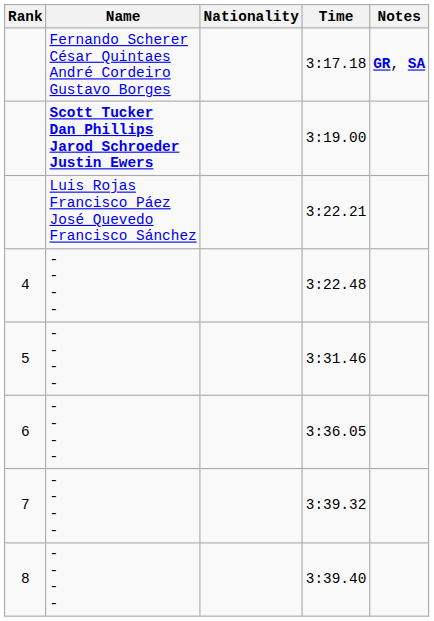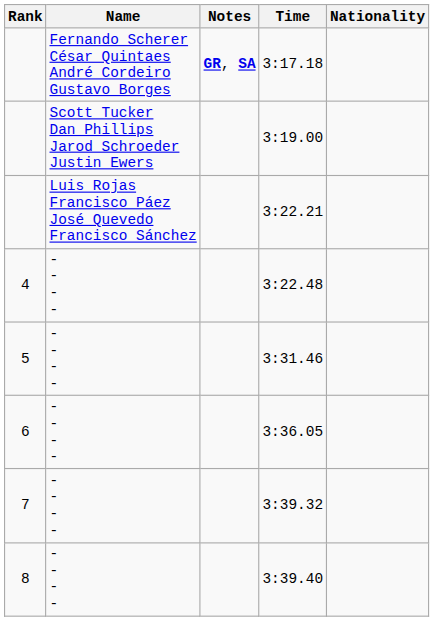 <table class="wikitable sortable" style="text-align:center">
 <tr>
 <th>Rank</th>
 <th>Name</th>
+<th>Notes</th>
+<th>Time</th>
 <th>Nationality</th>
-<th>Time</th>
-<th>Notes</th>
 </tr>
 <tr>
 <td></td>
 <td align=left><a href='#'>Fernando Scherer</a> <br> <a href='#'>César Quintaes</a> <br> <a href='#'>André Cordeiro</a> <br> <a href='#'>Gustavo Borges</a></td>
+<td><strong><a href='#'>GR</a></strong>, <strong><a href='#'>SA</a></strong></td>
+<td>3:17.18</td>
 <td align=left></td>
-<td>3:17.18</td>
-<td><strong><a href='#'>GR</a></strong>, <strong><a href='#'>SA</a></strong></td>
 </tr>
 <tr>
 <td></td>
-<td align=left><strong><a href='#'>Scott Tucker</a> <br> <a href='#'>Dan Phillips</a> <br> <a href='#'>Jarod Schroeder</a> <br> <a href='#'>Justin Ewers</a></strong></td>
+<td align=left><a href='#'>Scott Tucker</a> <br> <a href='#'>Dan Phillips</a> <br> <a href='#'>Jarod Schroeder</a> <br> <a href='#'>Justin Ewers</a></td>
+<td></td>
+<td>3:19.00</td>
 <td align=left></td>
-<td>3:19.00</td>
-<td></td>
 </tr>
 <tr>
 <td></td>
 <td align=left><a href='#'>Luis Rojas</a> <br> <a href='#'>Francisco Páez</a> <br> <a href='#'>José Quevedo</a> <br> <a href='#'>Francisco Sánchez</a></td>
+<td></td>
+<td>3:22.21</td>
 <td align=left></td>
-<td>3:22.21</td>
-<td></td>
 </tr>
 <tr>
 <td>4</td>
 <td align=left>- <br> - <br> - <br> -</td>
+<td></td>
+<td>3:22.48</td>
 <td align=left></td>
-<td>3:22.48</td>
-<td></td>
 </tr>
 <tr>
 <td>5</td>
 <td align=left>- <br> - <br> - <br> -</td>
+<td></td>
+<td>3:31.46</td>
 <td align=left></td>
-<td>3:31.46</td>
-<td></td>
 </tr>
 <tr>
 <td>6</td>
 <td align=left>- <br> - <br> - <br> -</td>
+<td></td>
+<td>3:36.05</td>
 <td align=left></td>
-<td>3:36.05</td>
-<td></td>
 </tr>
 <tr>
 <td>7</td>
 <td align=left>- <br> - <br> - <br> -</td>
+<td></td>
+<td>3:39.32</td>
 <td align=left></td>
-<td>3:39.32</td>
-<td></td>
 </tr>
 <tr>
 <td>8</td>
 <td align=left>- <br> - <br> - <br> -</td>
+<td></td>
+<td>3:39.40</td>
 <td align=left></td>
-<td>3:39.40</td>
-<td></td>
 </tr>
 </table>
